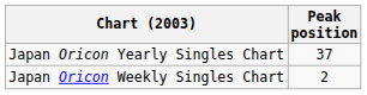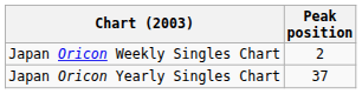 <table class="wikitable sortable">
 <tr>
 <th>Chart (2003)</th>
 <th>Peak<br>position</th>
 </tr>
 <tr>
+<td>Japan <em><a href='#'>Oricon</a></em> Weekly Singles Chart</td>
+<td align="center">2</td>
+</tr>
+<tr>
 <td>Japan <em>Oricon</em> Yearly Singles Chart</td>
 <td align="center">37</td>
 </tr>
-<tr>
-<td>Japan <em><a href='#'>Oricon</a></em> Weekly Singles Chart</td>
-<td align="center">2</td>
-</tr>
 </table>
